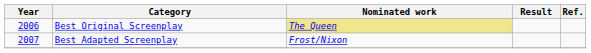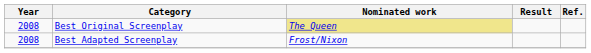 <table class=wikitable>
 <tr>
 <th scope="col" style="width:5em;">Year</th>
 <th scope="col" style="width:26em;">Category</th>
 <th scope="col" style="width:25em;">Nominated work</th>
 <th scope="col" style="width:5em;">Result</th>
 <th>Ref.</th>
 </tr>
 <tr>
-<td style="text-align:center;"><a href='#'>2006</a></td>
+<td style="text-align:center;"><a href='#'>2008</a></td>
 <td><a href='#'>Best Original Screenplay</a></td>
 <td style="background: khaki;"><em><a href='#'>The Queen</a></em></td>
 <td></td>
 <td></td>
 </tr>
 <tr>
-<td style="text-align:center;"><a href='#'>2007</a></td>
+<td style="text-align:center;"><a href='#'>2008</a></td>
 <td><a href='#'>Best Adapted Screenplay</a></td>
 <td><em><a href='#'>Frost/Nixon</a></em></td>
 <td></td>
 <td></td>
 </tr>
 <tr>
 </tr>
 </table>
